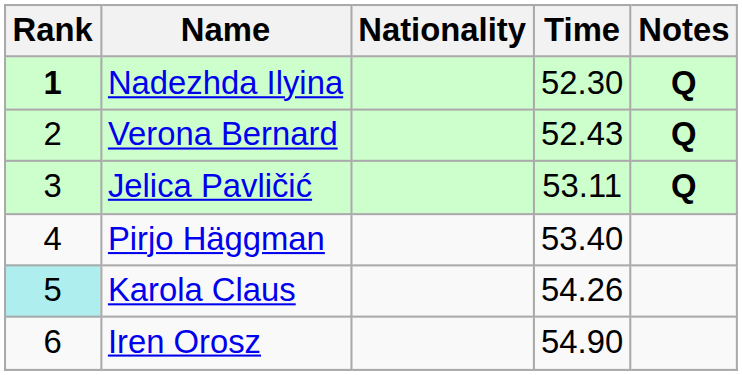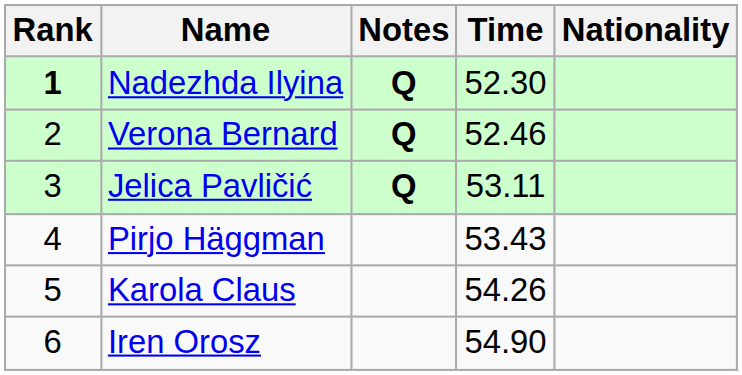 <table class="wikitable sortable" style="text-align:center">
 <tr>
 <th>Rank</th>
 <th>Name</th>
+<th>Notes</th>
+<th>Time</th>
 <th>Nationality</th>
-<th>Time</th>
-<th>Notes</th>
 </tr>
 <tr bgcolor=ccffcc>
 <td><strong>1</strong></td>
 <td align=left><a href='#'>Nadezhda Ilyina</a></td>
+<td><strong>Q</strong></td>
+<td>52.30</td>
 <td align=left></td>
-<td>52.30</td>
-<td><strong>Q</strong></td>
 </tr>
 <tr bgcolor=ccffcc>
 <td>2</td>
 <td align=left><a href='#'>Verona Bernard</a></td>
+<td><strong>Q</strong></td>
+<td>52.46</td>
 <td align=left></td>
-<td>52.43</td>
-<td><strong>Q</strong></td>
 </tr>
 <tr bgcolor=ccffcc>
 <td>3</td>
 <td align=left><a href='#'>Jelica Pavličić</a></td>
+<td><strong>Q</strong></td>
+<td>53.11</td>
 <td align=left></td>
-<td>53.11</td>
-<td><strong>Q</strong></td>
 </tr>
 <tr>
 <td>4</td>
 <td align=left><a href='#'>Pirjo Häggman</a></td>
+<td></td>
+<td>53.43</td>
 <td align=left></td>
-<td>53.40</td>
-<td></td>
 </tr>
 <tr>
-<td style="background: paleturquoise;">5</td>
+<td>5</td>
 <td align=left><a href='#'>Karola Claus</a></td>
+<td></td>
+<td>54.26</td>
 <td align=left></td>
-<td>54.26</td>
-<td></td>
 </tr>
 <tr>
 <td>6</td>
 <td align=left><a href='#'>Iren Orosz</a></td>
+<td></td>
+<td>54.90</td>
 <td align=left></td>
-<td>54.90</td>
-<td></td>
 </tr>
 </table>
